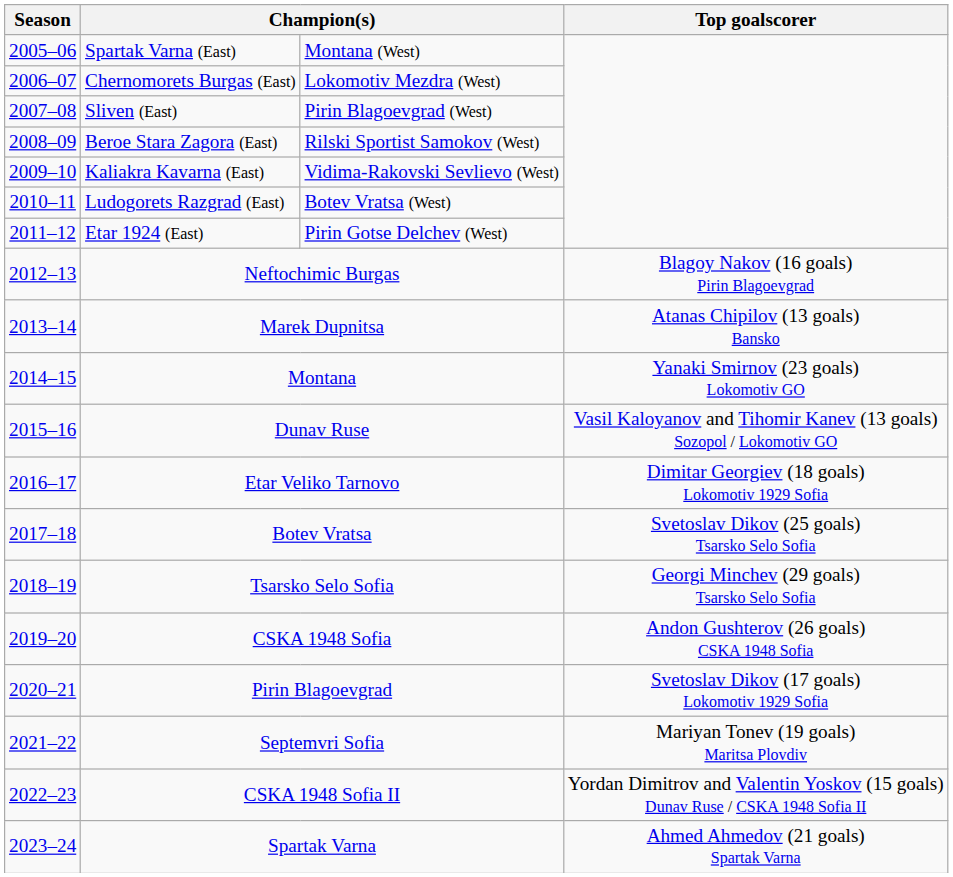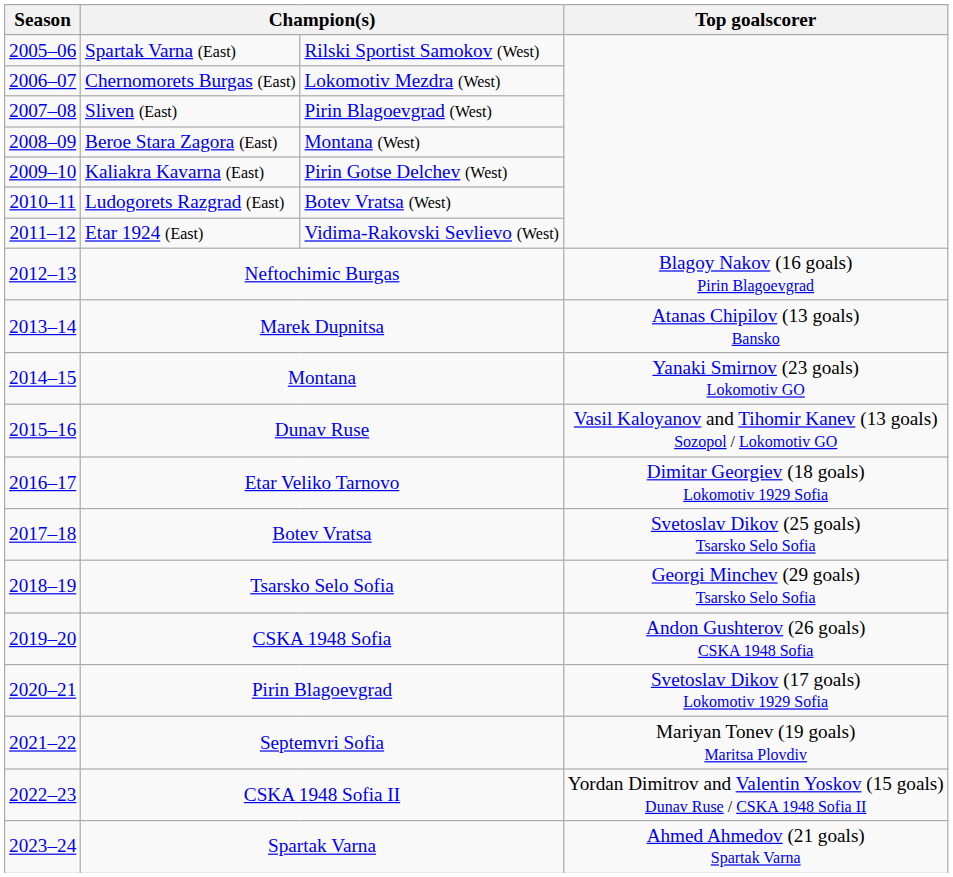 <table class="wikitable" style="text-align:left;">
 <tr>
 <th>Season</th>
 <th colspan="2">Champion(s)</th>
 <th>Top goalscorer</th>
 </tr>
 <tr>
 <td align="center"><a href='#'>2005–06</a></td>
 <td><a href='#'>Spartak Varna</a> <small>(East)</small></td>
-<td><a href='#'>Montana</a> <small>(West)</small></td>
+<td><a href='#'>Rilski Sportist Samokov</a> <small>(West)</small></td>
 </tr>
 <tr>
 <td align="center"><a href='#'>2006–07</a></td>
 <td><a href='#'>Chernomorets Burgas</a> <small>(East)</small></td>
 <td><a href='#'>Lokomotiv Mezdra</a> <small>(West)</small></td>
 </tr>
 <tr>
 <td align="center"><a href='#'>2007–08</a></td>
 <td><a href='#'>Sliven</a> <small>(East)</small></td>
 <td><a href='#'>Pirin Blagoevgrad</a> <small>(West)</small></td>
 </tr>
 <tr>
 <td align="center"><a href='#'>2008–09</a></td>
 <td><a href='#'>Beroe Stara Zagora</a> <small>(East)</small></td>
-<td><a href='#'>Rilski Sportist Samokov</a> <small>(West)</small></td>
+<td><a href='#'>Montana</a> <small>(West)</small></td>
 </tr>
 <tr>
 <td align="center"><a href='#'>2009–10</a></td>
 <td><a href='#'>Kaliakra Kavarna</a> <small>(East)</small></td>
-<td><a href='#'>Vidima-Rakovski Sevlievo</a> <small>(West)</small></td>
+<td><a href='#'>Pirin Gotse Delchev</a> <small>(West)</small></td>
 </tr>
 <tr>
 <td align="center"><a href='#'>2010–11</a></td>
 <td><a href='#'>Ludogorets Razgrad</a> <small>(East)</small></td>
 <td><a href='#'>Botev Vratsa</a> <small>(West)</small></td>
 </tr>
 <tr>
 <td align="center"><a href='#'>2011–12</a></td>
 <td><a href='#'>Etar 1924</a> <small>(East)</small></td>
-<td><a href='#'>Pirin Gotse Delchev</a> <small>(West)</small></td>
+<td><a href='#'>Vidima-Rakovski Sevlievo</a> <small>(West)</small></td>
 </tr>
 <tr>
 <td align="center"><a href='#'>2012–13</a></td>
 <td colspan=2 style="text-align:center;"><a href='#'>Neftochimic Burgas</a></td>
 <td colspan=2 style="text-align:center;"><a href='#'>Blagoy Nakov</a> (16 goals) <br><small><a href='#'>Pirin Blagoevgrad</a></small></td>
 </tr>
 <tr>
 <td align="center"><a href='#'>2013–14</a></td>
 <td colspan=2 style="text-align:center;"><a href='#'>Marek Dupnitsa</a></td>
 <td colspan=2 style="text-align:center;"><a href='#'>Atanas Chipilov</a> (13 goals) <br><small><a href='#'>Bansko</a></small></td>
 </tr>
 <tr>
 <td align="center"><a href='#'>2014–15</a></td>
 <td colspan=2 style="text-align:center;"><a href='#'>Montana</a></td>
 <td colspan=2 style="text-align:center;"><a href='#'>Yanaki Smirnov</a> (23 goals) <br><small><a href='#'>Lokomotiv GO</a></small></td>
 </tr>
 <tr>
 <td align="center"><a href='#'>2015–16</a></td>
 <td colspan=2 style="text-align:center;"><a href='#'>Dunav Ruse</a></td>
 <td colspan=2 style="text-align:center;"><a href='#'>Vasil Kaloyanov</a> and <a href='#'>Tihomir Kanev</a> (13 goals) <br><small><a href='#'>Sozopol</a> / <a href='#'>Lokomotiv GO</a></small></td>
 </tr>
 <tr>
 <td align="center"><a href='#'>2016–17</a></td>
 <td colspan=2 style="text-align:center;"><a href='#'>Etar Veliko Tarnovo</a></td>
 <td colspan=2 style="text-align:center;"><a href='#'>Dimitar Georgiev</a> (18 goals) <br><small><a href='#'>Lokomotiv 1929 Sofia</a></small></td>
 </tr>
 <tr>
 <td align="center"><a href='#'>2017–18</a></td>
 <td colspan=2 style="text-align:center;"><a href='#'>Botev Vratsa</a></td>
 <td colspan=2 style="text-align:center;"><a href='#'>Svetoslav Dikov</a> (25 goals) <br><small><a href='#'>Tsarsko Selo Sofia</a></small></td>
 </tr>
 <tr>
 <td align="center"><a href='#'>2018–19</a></td>
 <td colspan=2 style="text-align:center;"><a href='#'>Tsarsko Selo Sofia</a></td>
 <td colspan=2 style="text-align:center;"><a href='#'>Georgi Minchev</a> (29 goals) <br><small><a href='#'>Tsarsko Selo Sofia</a></small></td>
 </tr>
 <tr>
 <td align="center"><a href='#'>2019–20</a></td>
 <td colspan=2 style="text-align:center;"><a href='#'>CSKA 1948 Sofia</a></td>
 <td colspan=2 style="text-align:center;"><a href='#'>Andon Gushterov</a> (26 goals) <br><small><a href='#'>CSKA 1948 Sofia</a></small></td>
 </tr>
 <tr>
 <td align="center"><a href='#'>2020–21</a></td>
 <td colspan=2 style="text-align:center;"><a href='#'>Pirin Blagoevgrad</a></td>
 <td colspan=2 style="text-align:center;"><a href='#'>Svetoslav Dikov</a> (17 goals) <br><small><a href='#'>Lokomotiv 1929 Sofia</a></small></td>
 </tr>
 <tr>
 <td align="center"><a href='#'>2021–22</a></td>
 <td colspan=2 style="text-align:center;"><a href='#'>Septemvri Sofia</a></td>
 <td colspan=2 style="text-align:center;">Mariyan Tonev (19 goals) <br><small><a href='#'>Maritsa Plovdiv</a></small></td>
 </tr>
 <tr>
 <td align="center"><a href='#'>2022–23</a></td>
 <td colspan=2 style="text-align:center;"><a href='#'>CSKA 1948 Sofia II</a></td>
 <td colspan=2 style="text-align:center;">Yordan Dimitrov and <a href='#'>Valentin Yoskov</a> (15 goals) <br><small><a href='#'>Dunav Ruse</a> / <a href='#'>CSKA 1948 Sofia II</a></small></td>
 </tr>
 <tr>
 <td align="center"><a href='#'>2023–24</a></td>
 <td colspan=2 style="text-align:center;"><a href='#'>Spartak Varna</a></td>
 <td colspan=2 style="text-align:center;"><a href='#'>Ahmed Ahmedov</a> (21 goals) <br><small><a href='#'>Spartak Varna</a></small></td>
 </tr>
 </table>
